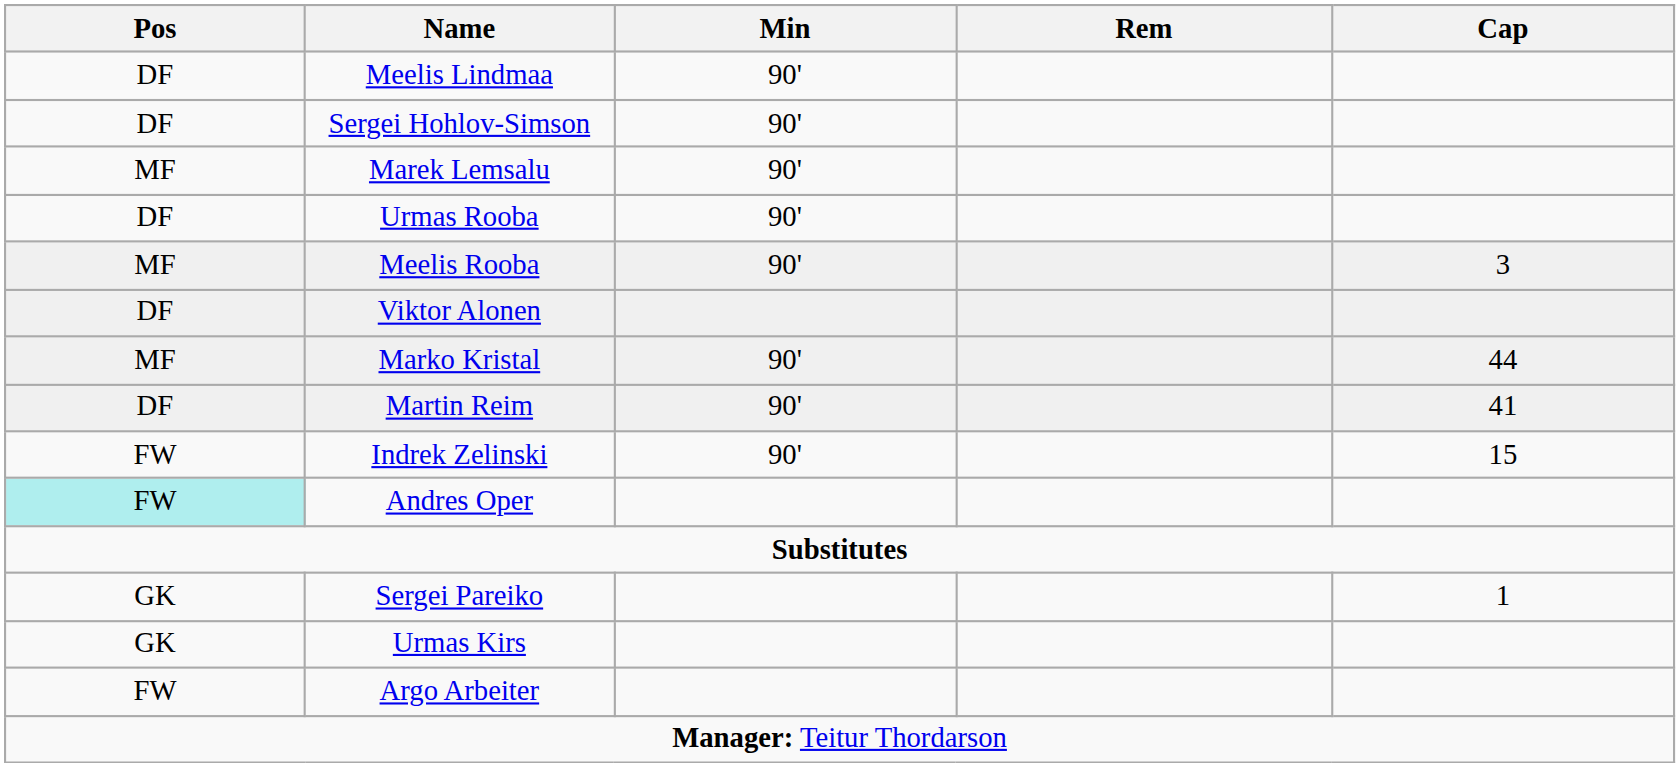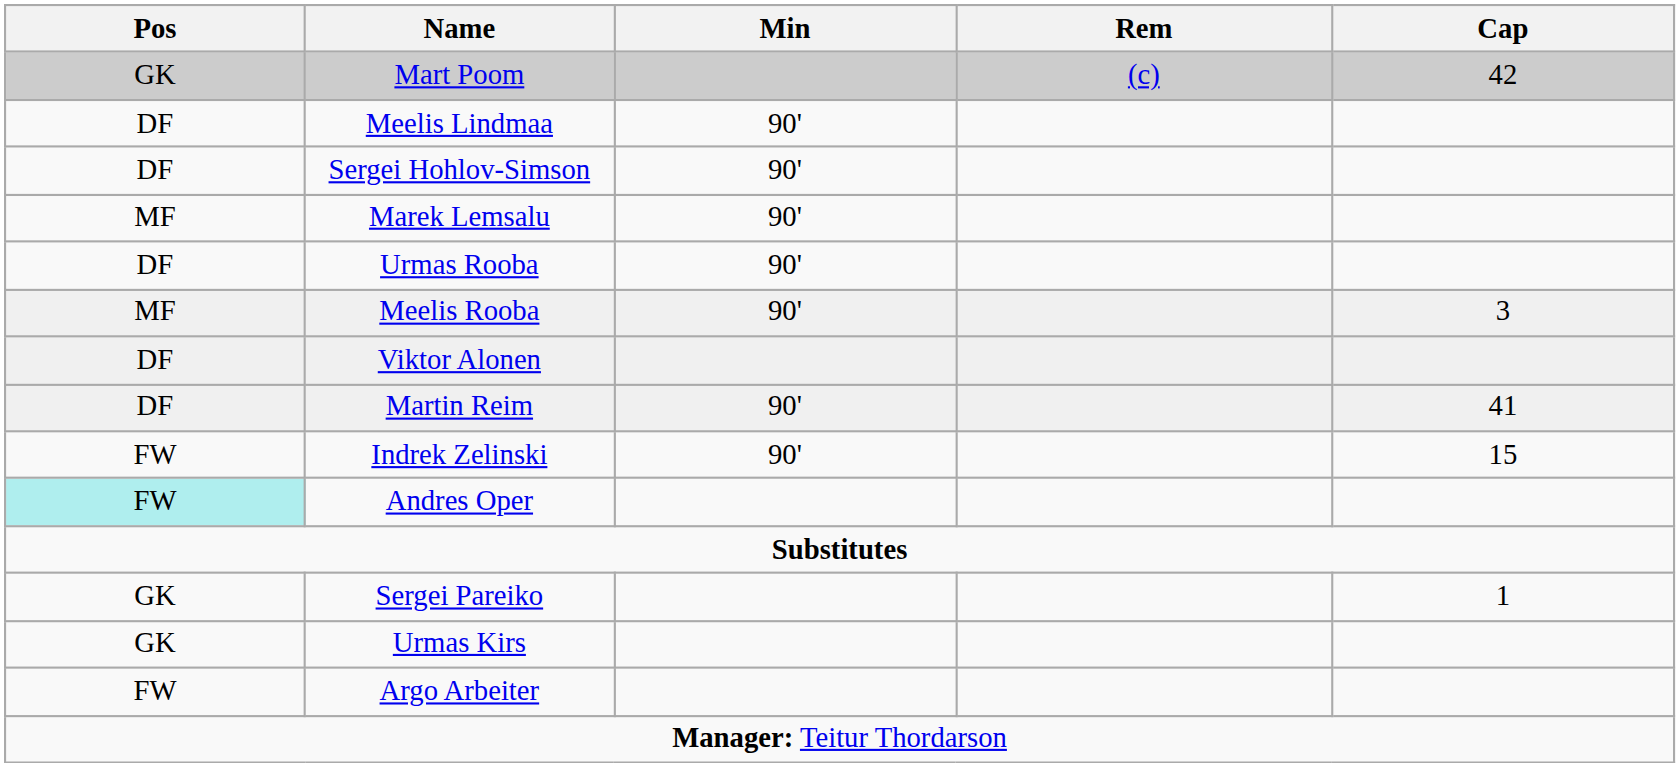 <table class="wikitable collapsible collapsed" align="center" style="font-size:85%; text-align:center;" width="50%">
 <tr>
 <th>Pos</th>
 <th width=140>Name</th>
 <th>Min</th>
 <th>Rem</th>
 <th>Cap</th>
+</tr>
+<tr bgcolor="cccccc">
+<td>GK</td>
+<td><a href='#'>Mart Poom</a></td>
+<td></td>
+<td><a href='#'>(c)</a></td>
+<td>42</td>
 </tr>
 <tr>
 <td>DF</td>
 <td><a href='#'>Meelis Lindmaa</a></td>
 <td>90'</td>
 <td></td>
 <td></td>
 </tr>
 <tr>
 <td>DF</td>
 <td><a href='#'>Sergei Hohlov-Simson</a></td>
 <td>90'</td>
 <td></td>
 <td></td>
 </tr>
 <tr>
 <td>MF</td>
 <td><a href='#'>Marek Lemsalu</a></td>
 <td>90'</td>
 <td></td>
 <td></td>
 </tr>
 <tr>
 <td>DF</td>
 <td><a href='#'>Urmas Rooba</a></td>
 <td>90'</td>
 <td></td>
 <td></td>
 </tr>
 <tr bgcolor="#F0F0F0">
 <td>MF</td>
 <td><a href='#'>Meelis Rooba</a></td>
 <td>90'</td>
 <td></td>
 <td>3</td>
 </tr>
 <tr bgcolor="#F0F0F0">
 <td>DF</td>
 <td><a href='#'>Viktor Alonen</a></td>
 <td></td>
 <td></td>
 <td></td>
-</tr>
-<tr bgcolor="#F0F0F0">
-<td>MF</td>
-<td><a href='#'>Marko Kristal</a></td>
-<td>90'</td>
-<td></td>
-<td>44</td>
 </tr>
 <tr bgcolor="#F0F0F0">
 <td>DF</td>
 <td><a href='#'>Martin Reim</a></td>
 <td>90'</td>
 <td></td>
 <td>41</td>
 </tr>
 <tr>
 <td>FW</td>
 <td><a href='#'>Indrek Zelinski</a></td>
 <td>90'</td>
 <td></td>
 <td>15</td>
 </tr>
 <tr>
 <td style="background: paleturquoise;">FW</td>
 <td><a href='#'>Andres Oper</a></td>
 <td></td>
 <td></td>
 <td></td>
 </tr>
 <tr>
 <td colspan=5 align=center><strong>Substitutes</strong></td>
 </tr>
 <tr>
 <td>GK</td>
 <td><a href='#'>Sergei Pareiko</a></td>
 <td></td>
 <td></td>
 <td>1</td>
 </tr>
 <tr>
 <td>GK</td>
 <td><a href='#'>Urmas Kirs</a></td>
 <td></td>
 <td></td>
 <td></td>
 </tr>
 <tr>
 <td>FW</td>
 <td><a href='#'>Argo Arbeiter</a></td>
 <td></td>
 <td></td>
 <td></td>
 </tr>
 <tr>
 <td colspan=5 align=center><strong>Manager:</strong>  <a href='#'>Teitur Thordarson</a></td>
 </tr>
 </table>
